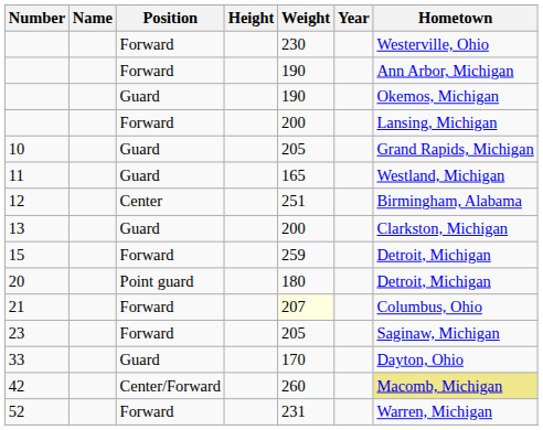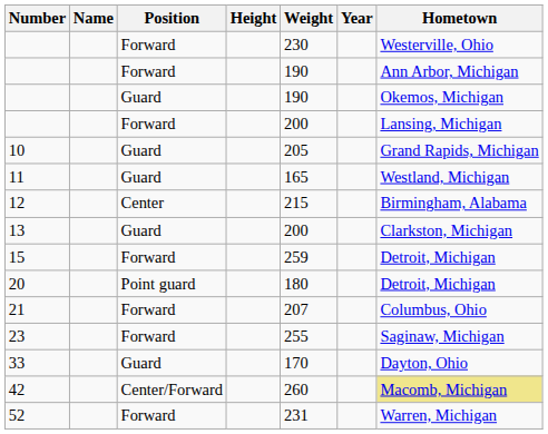 <table class="wikitable sortable" style="font-size: 95%;">
 <tr>
 <th>Number</th>
 <th>Name</th>
 <th>Position</th>
 <th>Height</th>
 <th>Weight</th>
 <th>Year</th>
 <th>Hometown</th>
 </tr>
 <tr>
 <td></td>
 <td></td>
 <td>Forward</td>
 <td></td>
 <td>230</td>
 <td></td>
 <td><a href='#'>Westerville, Ohio</a></td>
 </tr>
 <tr>
 <td></td>
 <td></td>
 <td>Forward</td>
 <td></td>
 <td>190</td>
 <td></td>
 <td><a href='#'>Ann Arbor, Michigan</a></td>
 </tr>
 <tr>
 <td></td>
 <td></td>
 <td>Guard</td>
 <td></td>
 <td>190</td>
 <td></td>
 <td><a href='#'>Okemos, Michigan</a></td>
 </tr>
 <tr>
 <td></td>
 <td></td>
 <td>Forward</td>
 <td></td>
 <td>200</td>
 <td></td>
 <td><a href='#'>Lansing, Michigan</a></td>
 </tr>
 <tr>
 <td>10</td>
 <td></td>
 <td>Guard</td>
 <td></td>
 <td>205</td>
 <td></td>
 <td><a href='#'>Grand Rapids, Michigan</a></td>
 </tr>
 <tr>
 <td>11</td>
 <td></td>
 <td>Guard</td>
 <td></td>
 <td>165</td>
 <td></td>
 <td><a href='#'>Westland, Michigan</a></td>
 </tr>
 <tr>
 <td>12</td>
 <td></td>
 <td>Center</td>
 <td></td>
-<td>251</td>
+<td>215</td>
 <td></td>
 <td><a href='#'>Birmingham, Alabama</a></td>
 </tr>
 <tr>
 <td>13</td>
 <td></td>
 <td>Guard</td>
 <td></td>
 <td>200</td>
 <td></td>
 <td><a href='#'>Clarkston, Michigan</a></td>
 </tr>
 <tr>
 <td>15</td>
 <td></td>
 <td>Forward</td>
 <td></td>
 <td>259</td>
 <td></td>
 <td><a href='#'>Detroit, Michigan</a></td>
 </tr>
 <tr>
 <td>20</td>
 <td></td>
 <td>Point guard</td>
 <td></td>
 <td>180</td>
 <td></td>
 <td><a href='#'>Detroit, Michigan</a></td>
 </tr>
 <tr>
 <td>21</td>
 <td></td>
 <td>Forward</td>
 <td></td>
-<td style="background: lightyellow;">207</td>
+<td>207</td>
 <td></td>
 <td><a href='#'>Columbus, Ohio</a></td>
 </tr>
 <tr>
 <td>23</td>
 <td></td>
 <td>Forward</td>
 <td></td>
-<td>205</td>
+<td>255</td>
 <td></td>
 <td><a href='#'>Saginaw, Michigan</a></td>
 </tr>
 <tr>
 <td>33</td>
 <td></td>
 <td>Guard</td>
 <td></td>
 <td>170</td>
 <td></td>
 <td><a href='#'>Dayton, Ohio</a></td>
 </tr>
 <tr>
 <td>42</td>
 <td></td>
 <td>Center/Forward</td>
 <td></td>
 <td>260</td>
 <td></td>
 <td style="background: khaki;"><a href='#'>Macomb, Michigan</a></td>
 </tr>
 <tr>
 <td>52</td>
 <td></td>
 <td>Forward</td>
 <td></td>
 <td>231</td>
 <td></td>
 <td><a href='#'>Warren, Michigan</a></td>
 </tr>
 </table>
